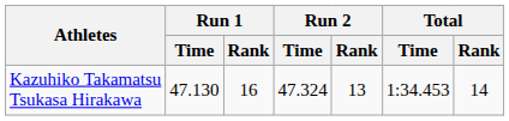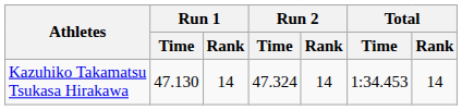 <table class="wikitable" border="1" style="font-size:90%">
 <tr>
 <th rowspan="2">Athletes</th>
 <th colspan="2">Run 1</th>
 <th colspan="2">Run 2</th>
 <th colspan="2">Total</th>
 </tr>
 <tr>
 <th>Time</th>
 <th>Rank</th>
 <th>Time</th>
 <th>Rank</th>
 <th>Time</th>
 <th>Rank</th>
 </tr>
 <tr>
 <td><a href='#'>Kazuhiko Takamatsu</a><br><a href='#'>Tsukasa Hirakawa</a></td>
 <td align="center">47.130</td>
-<td align="center">16</td>
+<td align="center">14</td>
 <td align="center">47.324</td>
-<td align="center">13</td>
+<td align="center">14</td>
 <td align="center">1:34.453</td>
 <td align="center">14</td>
 </tr>
 </table>
